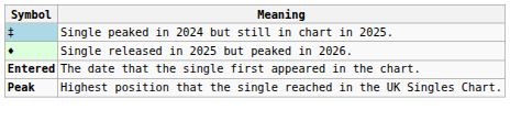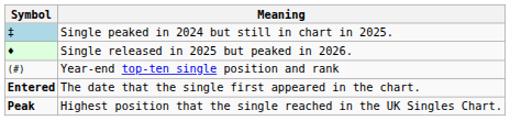 <table class="wikitable">
 <tr>
 <th>Symbol</th>
 <th>Meaning</th>
 </tr>
 <tr>
 <td bgcolor="lightblue">‡</td>
 <td>Single peaked in 2024 but still in chart in 2025.</td>
 </tr>
 <tr>
 <td bgcolor="#ddffdd">♦</td>
 <td>Single released in 2025 but peaked in 2026.</td>
 </tr>
 <tr>
+<td><small>(#)</small></td>
+<td>Year-end <a href='#'>top-ten single</a> position and rank</td>
+</tr>
+<tr>
 <td><strong>Entered</strong></td>
 <td>The date that the single first appeared in the chart.</td>
 </tr>
 <tr>
 <td><strong>Peak</strong></td>
 <td>Highest position that the single reached in the UK Singles Chart.</td>
 </tr>
 </table>
